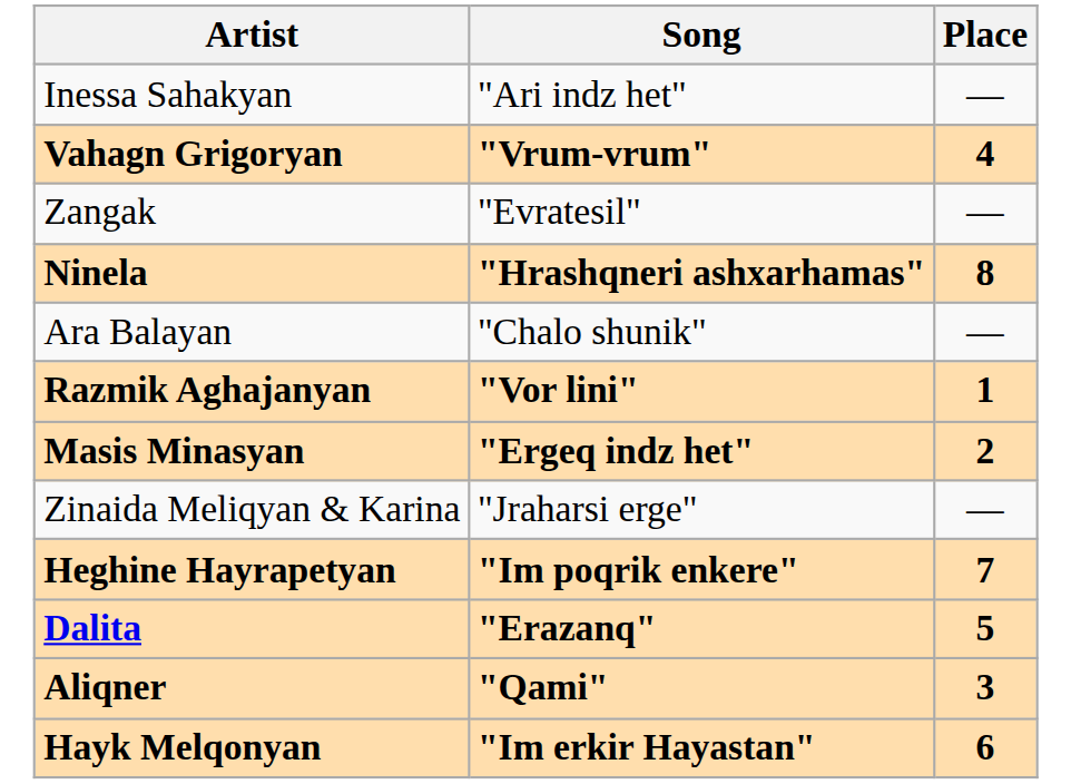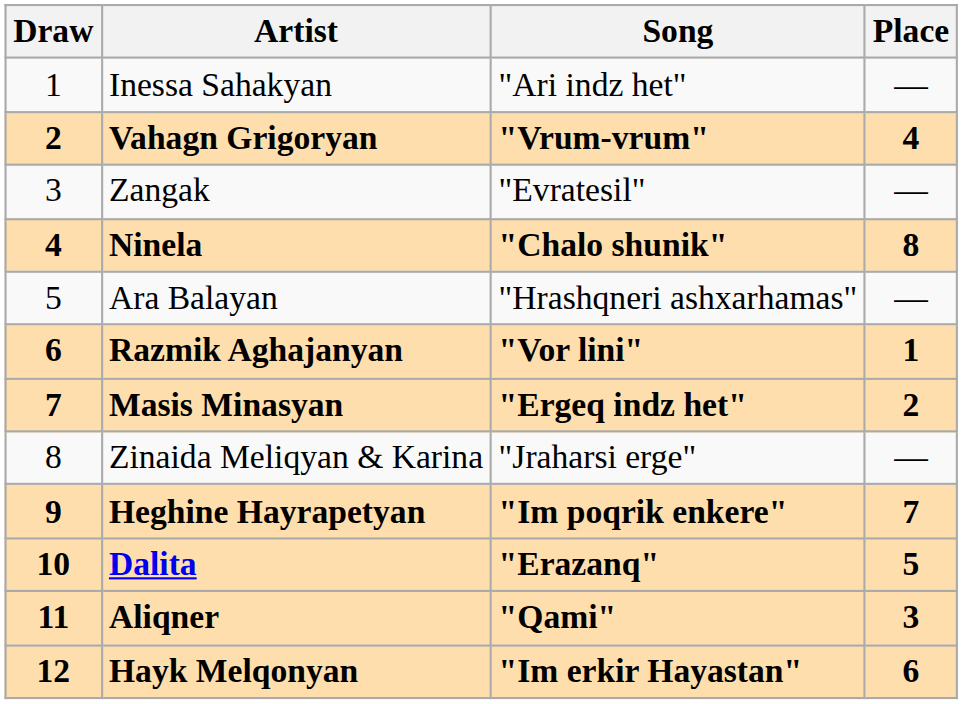 <table class="sortable wikitable" style="margin: 1em auto 1em auto; text-align:center;">
 <tr>
+<th>Draw</th>
 <th>Artist</th>
 <th>Song</th>
 <th>Place</th>
 </tr>
 <tr>
+<td>1</td>
 <td align="left">Inessa Sahakyan</td>
 <td align="left">"Ari indz het"</td>
 <td>—</td>
 </tr>
 <tr style="font-weight:bold; background:navajowhite;">
+<td>2</td>
 <td align="left">Vahagn Grigoryan</td>
 <td align="left">"Vrum-vrum"</td>
 <td>4</td>
 </tr>
 <tr>
+<td>3</td>
 <td align="left">Zangak</td>
 <td align="left">"Evratesil"</td>
 <td>—</td>
 </tr>
 <tr style="font-weight:bold; background:navajowhite;">
+<td>4</td>
 <td align="left">Ninela</td>
-<td align="left">"Hrashqneri ashxarhamas"</td>
+<td align="left">"Chalo shunik"</td>
 <td>8</td>
 </tr>
 <tr>
+<td>5</td>
 <td align="left">Ara Balayan</td>
-<td align="left">"Chalo shunik"</td>
+<td align="left">"Hrashqneri ashxarhamas"</td>
 <td>—</td>
 </tr>
 <tr style="font-weight:bold; background:navajowhite;">
+<td>6</td>
 <td align="left">Razmik Aghajanyan</td>
 <td align="left">"Vor lini"</td>
 <td>1</td>
 </tr>
 <tr style="font-weight:bold; background:navajowhite;">
+<td>7</td>
 <td align="left">Masis Minasyan</td>
 <td align="left">"Ergeq indz het"</td>
 <td>2</td>
 </tr>
 <tr>
+<td>8</td>
 <td align="left">Zinaida Meliqyan & Karina</td>
 <td align="left">"Jraharsi erge"</td>
 <td>—</td>
 </tr>
 <tr style="font-weight:bold; background:navajowhite;">
+<td>9</td>
 <td align="left">Heghine Hayrapetyan</td>
 <td align="left">"Im poqrik enkere"</td>
 <td>7</td>
 </tr>
 <tr style="font-weight:bold; background:navajowhite;">
+<td>10</td>
 <td align="left"><a href='#'>Dalita</a></td>
 <td align="left">"Erazanq"</td>
 <td>5</td>
 </tr>
 <tr style="font-weight:bold; background:navajowhite;">
+<td>11</td>
 <td align="left">Aliqner</td>
 <td align="left">"Qami"</td>
 <td>3</td>
 </tr>
 <tr style="font-weight:bold; background:navajowhite;">
+<td>12</td>
 <td align="left">Hayk Melqonyan</td>
 <td align="left">"Im erkir Hayastan"</td>
 <td>6</td>
 </tr>
 </table>
